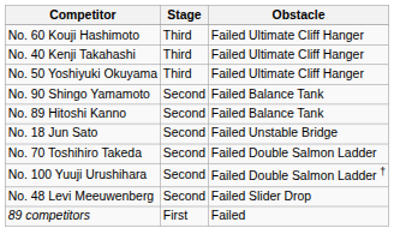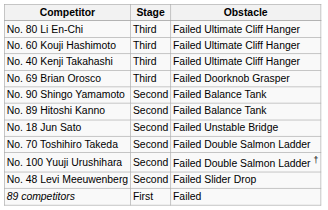 <table class="wikitable">
 <tr>
 <th>Competitor</th>
 <th>Stage</th>
 <th>Obstacle</th>
 </tr>
 <tr>
+</tr>
+<tr>
+<td>No. 80 Li En-Chi</td>
+<td>Third</td>
+<td>Failed Ultimate Cliff Hanger</td>
 </tr>
 <tr>
 <td>No. 60 Kouji Hashimoto</td>
 <td>Third</td>
 <td>Failed Ultimate Cliff Hanger</td>
 </tr>
 <tr>
 <td>No. 40 Kenji Takahashi</td>
 <td>Third</td>
 <td>Failed Ultimate Cliff Hanger</td>
 </tr>
 <tr>
-<td>No. 50 Yoshiyuki Okuyama</td>
+<td>No. 69 Brian Orosco</td>
 <td>Third</td>
-<td>Failed Ultimate Cliff Hanger</td>
+<td>Failed Doorknob Grasper</td>
 </tr>
 <tr>
 <td>No. 90 Shingo Yamamoto</td>
 <td>Second</td>
 <td>Failed Balance Tank</td>
 </tr>
 <tr>
 <td>No. 89 Hitoshi Kanno</td>
 <td>Second</td>
 <td>Failed Balance Tank</td>
 </tr>
 <tr>
 <td>No. 18 Jun Sato</td>
 <td>Second</td>
 <td>Failed Unstable Bridge</td>
 </tr>
 <tr>
 <td>No. 70 Toshihiro Takeda</td>
 <td>Second</td>
 <td>Failed Double Salmon Ladder</td>
 </tr>
 <tr>
 <td>No. 100 Yuuji Urushihara</td>
 <td>Second</td>
 <td>Failed Double Salmon Ladder <sup>†</sup></td>
 </tr>
 <tr>
 <td>No. 48 Levi Meeuwenberg</td>
 <td>Second</td>
 <td>Failed Slider Drop</td>
 </tr>
 <tr>
 <td><em>89 competitors</em></td>
 <td>First</td>
 <td>Failed</td>
 </tr>
 </table>
